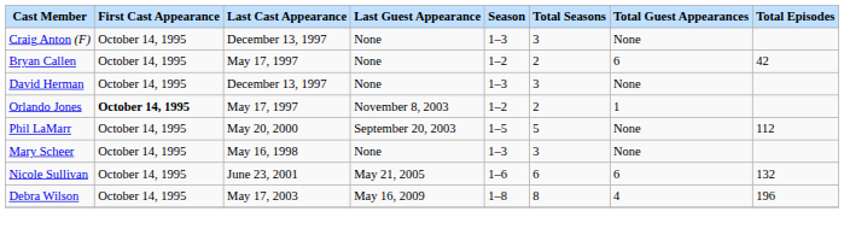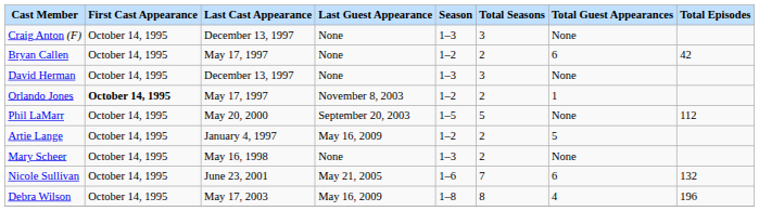 <table border="2" cellpadding="4" cellspacing="0" style="margin: 1em 1em 1em 0; background: #f9f9f9; border: 1px #aaa solid; border-collapse: collapse; font-size: 95%;">
 <tr bgcolor="#C0E0FF" align="center">
 <td><strong>Cast Member</strong></td>
 <td><strong>First Cast Appearance</strong></td>
 <td><strong>Last Cast Appearance</strong></td>
 <td><strong>Last Guest Appearance</strong></td>
 <td><strong>Season</strong></td>
 <td><strong>Total Seasons</strong></td>
 <td><strong>Total Guest Appearances</strong></td>
 <td><strong>Total Episodes</strong></td>
 </tr>
 <tr>
 <td><a href='#'>Craig Anton</a> <em>(F)</em></td>
 <td>October 14, 1995</td>
 <td>December 13, 1997</td>
 <td>None</td>
 <td>1–3</td>
 <td>3</td>
 <td>None</td>
 <td></td>
 </tr>
 <tr>
 <td><a href='#'>Bryan Callen</a></td>
 <td>October 14, 1995</td>
 <td>May 17, 1997</td>
 <td>None</td>
 <td>1–2</td>
 <td>2</td>
 <td>6</td>
 <td>42</td>
 </tr>
 <tr>
 <td><a href='#'>David Herman</a></td>
 <td>October 14, 1995</td>
 <td>December 13, 1997</td>
 <td>None</td>
 <td>1–3</td>
 <td>3</td>
 <td>None</td>
 <td></td>
 </tr>
 <tr>
 <td><a href='#'>Orlando Jones</a></td>
 <td><strong>October 14, 1995</strong></td>
 <td>May 17, 1997</td>
 <td>November 8, 2003</td>
 <td>1–2</td>
 <td>2</td>
 <td>1</td>
 <td></td>
 </tr>
 <tr>
 <td><a href='#'>Phil LaMarr</a></td>
 <td>October 14, 1995</td>
 <td>May 20, 2000</td>
 <td>September 20, 2003</td>
 <td>1–5</td>
 <td>5</td>
 <td>None</td>
 <td>112</td>
 </tr>
 <tr>
+<td><a href='#'>Artie Lange</a></td>
+<td>October 14, 1995</td>
+<td>January 4, 1997</td>
+<td>May 16, 2009</td>
+<td>1–2</td>
+<td>2</td>
+<td>5</td>
+<td></td>
+</tr>
+<tr>
 <td><a href='#'>Mary Scheer</a></td>
 <td>October 14, 1995</td>
 <td>May 16, 1998</td>
 <td>None</td>
 <td>1–3</td>
-<td>3</td>
+<td>2</td>
 <td>None</td>
 <td></td>
 </tr>
 <tr>
 <td><a href='#'>Nicole Sullivan</a></td>
 <td>October 14, 1995</td>
 <td>June 23, 2001</td>
 <td>May 21, 2005</td>
 <td>1–6</td>
-<td>6</td>
+<td>7</td>
 <td>6</td>
 <td>132</td>
 </tr>
 <tr>
 <td><a href='#'>Debra Wilson</a></td>
 <td>October 14, 1995</td>
 <td>May 17, 2003</td>
 <td>May 16, 2009</td>
 <td>1–8</td>
 <td>8</td>
 <td>4</td>
 <td>196</td>
 </tr>
 <tr>
 </tr>
 </table>
